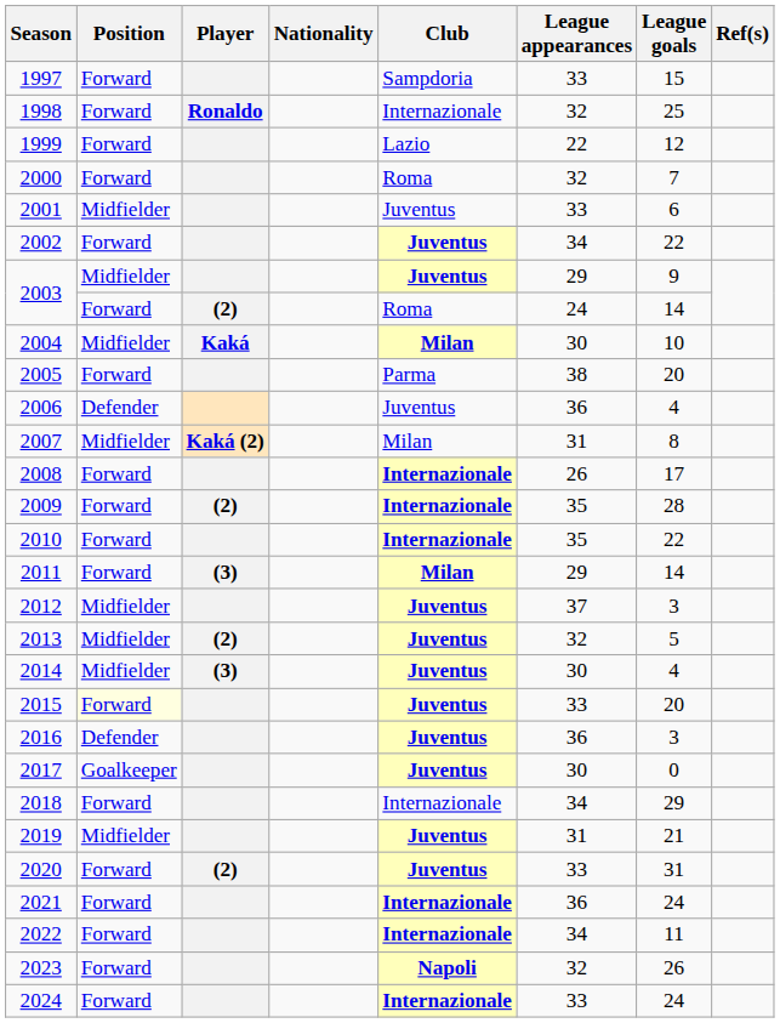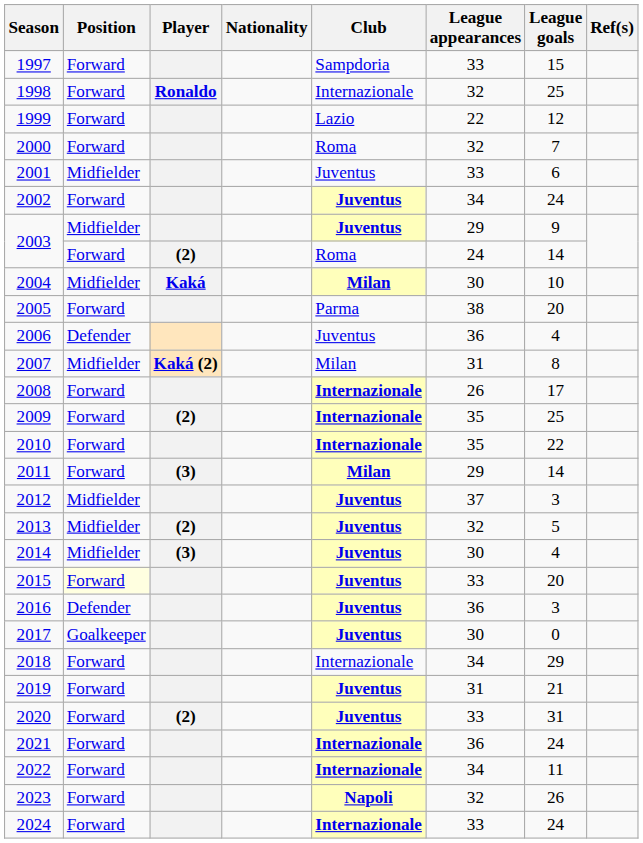 <table class="sortable wikitable plainrowheaders">
 <tr>
 <th scope="col">Season</th>
 <th scope="col">Position</th>
 <th scope="col">Player</th>
 <th scope="col">Nationality</th>
 <th scope="col">Club</th>
 <th scope="col">League<br>appearances</th>
 <th scope="col">League<br>goals</th>
 <th scope="col" class="unsortable">Ref(s)</th>
 </tr>
 <tr>
 <td style="text-align:center;"><a href='#'>1997</a></td>
 <td><a href='#'>Forward</a></td>
 <th scope="row"></th>
 <td></td>
 <td><a href='#'>Sampdoria</a></td>
 <td style="text-align:center;">33</td>
 <td style="text-align:center;">15</td>
 <td style="text-align:center;"></td>
 </tr>
 <tr>
 <td style="text-align:center;"><a href='#'>1998</a></td>
 <td><a href='#'>Forward</a></td>
 <th scope="row"><a href='#'>Ronaldo</a></th>
 <td></td>
 <td><a href='#'>Internazionale</a></td>
 <td style="text-align:center;">32</td>
 <td style="text-align:center;">25</td>
 <td style="text-align:center;"></td>
 </tr>
 <tr>
 <td style="text-align:center;"><a href='#'>1999</a></td>
 <td><a href='#'>Forward</a></td>
 <th scope="row"></th>
 <td></td>
 <td><a href='#'>Lazio</a></td>
 <td style="text-align:center;">22</td>
 <td style="text-align:center;">12</td>
 <td style="text-align:center;"></td>
 </tr>
 <tr>
 <td style="text-align:center;"><a href='#'>2000</a></td>
 <td><a href='#'>Forward</a></td>
 <th scope="row"></th>
 <td></td>
 <td><a href='#'>Roma</a></td>
 <td style="text-align:center;">32</td>
 <td style="text-align:center;">7</td>
 <td style="text-align:center;"></td>
 </tr>
 <tr>
 <td style="text-align:center;"><a href='#'>2001</a></td>
 <td><a href='#'>Midfielder</a></td>
 <th scope="row"></th>
 <td></td>
 <td><a href='#'>Juventus</a></td>
 <td style="text-align:center;">33</td>
 <td style="text-align:center;">6</td>
 <td style="text-align:center;"></td>
 </tr>
 <tr>
 <td style="text-align:center;"><a href='#'>2002</a></td>
 <td><a href='#'>Forward</a></td>
 <th scope="row"></th>
 <td></td>
 <th scope="row" style="background:#ffb"><a href='#'>Juventus</a></th>
 <td style="text-align:center;">34</td>
-<td style="text-align:center;">22</td>
+<td style="text-align:center;">24</td>
 <td style="text-align:center;"></td>
 </tr>
 <tr>
 <td rowspan="2" style="text-align:center;"><a href='#'>2003</a></td>
 <td><a href='#'>Midfielder</a></td>
 <th scope="row"></th>
 <td></td>
 <th scope="row" style="background:#ffb"><a href='#'>Juventus</a></th>
 <td style="text-align:center;">29</td>
 <td style="text-align:center;">9</td>
 <td rowspan="2" style="text-align:center;"></td>
 </tr>
 <tr>
 <td><a href='#'>Forward</a></td>
 <th scope="row"> (2)</th>
 <td></td>
 <td><a href='#'>Roma</a></td>
 <td style="text-align:center;">24</td>
 <td style="text-align:center;">14</td>
 </tr>
 <tr>
 <td style="text-align:center;"><a href='#'>2004</a></td>
 <td><a href='#'>Midfielder</a></td>
 <th scope="row"><a href='#'>Kaká</a></th>
 <td></td>
 <th scope="row" style="background:#ffb"><a href='#'>Milan</a></th>
 <td style="text-align:center;">30</td>
 <td style="text-align:center;">10</td>
 <td style="text-align:center;"></td>
 </tr>
 <tr>
 <td style="text-align:center;"><a href='#'>2005</a></td>
 <td><a href='#'>Forward</a></td>
 <th scope="row"></th>
 <td></td>
 <td><a href='#'>Parma</a></td>
 <td style="text-align:center;">38</td>
 <td style="text-align:center;">20</td>
 <td style="text-align:center;"></td>
 </tr>
 <tr>
 <td style="text-align:center;"><a href='#'>2006</a></td>
 <td><a href='#'>Defender</a></td>
 <th scope="row" style="background:#FFE6BD"></th>
 <td></td>
 <td><a href='#'>Juventus</a></td>
 <td style="text-align:center;">36</td>
 <td style="text-align:center;">4</td>
 <td style="text-align:center;"></td>
 </tr>
 <tr>
 <td style="text-align:center;"><a href='#'>2007</a></td>
 <td><a href='#'>Midfielder</a></td>
 <th scope="row" style="background:#FFE6BD"><a href='#'>Kaká</a> (2)</th>
 <td></td>
 <td><a href='#'>Milan</a></td>
 <td style="text-align:center;">31</td>
 <td style="text-align:center;">8</td>
 <td style="text-align:center;"></td>
 </tr>
 <tr>
 <td style="text-align:center;"><a href='#'>2008</a></td>
 <td><a href='#'>Forward</a></td>
 <th scope="row"></th>
 <td></td>
 <th scope="row" style="background:#ffb"><a href='#'>Internazionale</a></th>
 <td style="text-align:center;">26</td>
 <td style="text-align:center;">17</td>
 <td style="text-align:center;"></td>
 </tr>
 <tr>
 <td style="text-align:center;"><a href='#'>2009</a></td>
 <td><a href='#'>Forward</a></td>
 <th scope="row"> (2)</th>
 <td></td>
 <th scope="row" style="background:#ffb"><a href='#'>Internazionale</a></th>
 <td style="text-align:center;">35</td>
-<td style="text-align:center;">28</td>
+<td style="text-align:center;">25</td>
 <td style="text-align:center;"></td>
 </tr>
 <tr>
 <td style="text-align:center;"><a href='#'>2010</a></td>
 <td><a href='#'>Forward</a></td>
 <th scope="row"></th>
 <td></td>
 <th scope="row" style="background:#ffb"><a href='#'>Internazionale</a></th>
 <td style="text-align:center;">35</td>
 <td style="text-align:center;">22</td>
 <td style="text-align:center;"></td>
 </tr>
 <tr>
 <td style="text-align:center;"><a href='#'>2011</a></td>
 <td><a href='#'>Forward</a></td>
 <th scope="row"> (3)</th>
 <td></td>
 <th scope="row" style="background:#ffb"><a href='#'>Milan</a></th>
 <td style="text-align:center;">29</td>
 <td style="text-align:center;">14</td>
 <td style="text-align:center;"></td>
 </tr>
 <tr>
 <td style="text-align:center;"><a href='#'>2012</a></td>
 <td><a href='#'>Midfielder</a></td>
 <th scope="row"></th>
 <td></td>
 <th scope="row" style="background:#ffb"><a href='#'>Juventus</a></th>
 <td style="text-align:center;">37</td>
 <td style="text-align:center;">3</td>
 <td style="text-align:center;"></td>
 </tr>
 <tr>
 <td style="text-align:center;"><a href='#'>2013</a></td>
 <td><a href='#'>Midfielder</a></td>
 <th scope="row"> (2)</th>
 <td></td>
 <th scope="row" style="background:#ffb"><a href='#'>Juventus</a></th>
 <td style="text-align:center;">32</td>
 <td style="text-align:center;">5</td>
 <td style="text-align:center;"></td>
 </tr>
 <tr>
 <td style="text-align:center;"><a href='#'>2014</a></td>
 <td><a href='#'>Midfielder</a></td>
 <th scope="row"> (3)</th>
 <td></td>
 <th scope="row" style="background:#ffb"><a href='#'>Juventus</a></th>
 <td style="text-align:center;">30</td>
 <td style="text-align:center;">4</td>
 <td style="text-align:center;"></td>
 </tr>
 <tr>
 <td style="text-align:center;"><a href='#'>2015</a></td>
 <td style="background: lightyellow;"><a href='#'>Forward</a></td>
 <th scope="row"></th>
 <td></td>
 <th scope="row" style="background:#ffb"><a href='#'>Juventus</a></th>
 <td style="text-align:center;">33</td>
 <td style="text-align:center;">20</td>
 <td style="text-align:center;"></td>
 </tr>
 <tr>
 <td style="text-align:center;"><a href='#'>2016</a></td>
 <td><a href='#'>Defender</a></td>
 <th scope="row"></th>
 <td></td>
 <th scope="row" style="background:#ffb"><a href='#'>Juventus</a></th>
 <td style="text-align:center;">36</td>
 <td style="text-align:center;">3</td>
 <td style="text-align:center;"></td>
 </tr>
 <tr>
 <td style="text-align:center;"><a href='#'>2017</a></td>
 <td><a href='#'>Goalkeeper</a></td>
 <th scope="row"></th>
 <td></td>
 <th scope="row" style="background:#ffb"><a href='#'>Juventus</a></th>
 <td style="text-align:center;">30</td>
 <td style="text-align:center;">0</td>
 <td style="text-align:center;"></td>
 </tr>
 <tr>
 <td style="text-align:center;"><a href='#'>2018</a></td>
 <td><a href='#'>Forward</a></td>
 <th scope="row"></th>
 <td></td>
 <td><a href='#'>Internazionale</a></td>
 <td style="text-align:center;">34</td>
 <td style="text-align:center;">29</td>
 <td style="text-align:center;"></td>
 </tr>
 <tr>
 <td style="text-align:center;"><a href='#'>2019</a></td>
-<td><a href='#'>Midfielder</a></td>
+<td><a href='#'>Forward</a></td>
 <th scope="row"></th>
 <td></td>
 <th scope="row" style="background:#ffb"><a href='#'>Juventus</a></th>
 <td style="text-align:center;">31</td>
 <td style="text-align:center;">21</td>
 <td style="text-align:center;"></td>
 </tr>
 <tr>
 <td style="text-align:center;"><a href='#'>2020</a></td>
 <td><a href='#'>Forward</a></td>
 <th scope="row"> (2)</th>
 <td></td>
 <th scope="row" style="background:#ffb"><a href='#'>Juventus</a></th>
 <td style="text-align:center;">33</td>
 <td style="text-align:center;">31</td>
 <td style="text-align:center;"></td>
 </tr>
 <tr>
 <td style="text-align:center;"><a href='#'>2021</a></td>
 <td><a href='#'>Forward</a></td>
 <th scope="row"></th>
 <td></td>
 <th scope="row" style="background:#ffb"><a href='#'>Internazionale</a></th>
 <td style="text-align:center;">36</td>
 <td style="text-align:center;">24</td>
 <td style="text-align:center;"></td>
 </tr>
 <tr>
 <td style="text-align:center;"><a href='#'>2022</a></td>
 <td><a href='#'>Forward</a></td>
 <th scope="row"></th>
 <td></td>
 <th scope="row" style="background:#ffb"><a href='#'>Internazionale</a></th>
 <td style="text-align:center;">34</td>
 <td style="text-align:center;">11</td>
 <td style="text-align:center;"></td>
 </tr>
 <tr>
 <td style="text-align:center;"><a href='#'>2023</a></td>
 <td><a href='#'>Forward</a></td>
 <th scope="row"></th>
 <td></td>
 <th scope="row" style="background:#ffb"><a href='#'>Napoli</a></th>
 <td style="text-align:center;">32</td>
 <td style="text-align:center;">26</td>
 <td style="text-align:center;"></td>
 </tr>
 <tr>
 <td style="text-align:center;"><a href='#'>2024</a></td>
 <td><a href='#'>Forward</a></td>
 <th scope="row"></th>
 <td></td>
 <th scope="row" style="background:#ffb"><a href='#'>Internazionale</a></th>
 <td style="text-align:center;">33</td>
 <td style="text-align:center;">24</td>
 <td style="text-align:center;"></td>
 </tr>
 </table>
